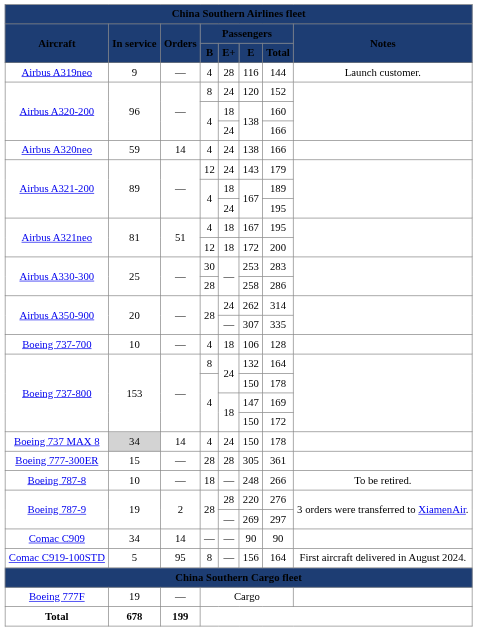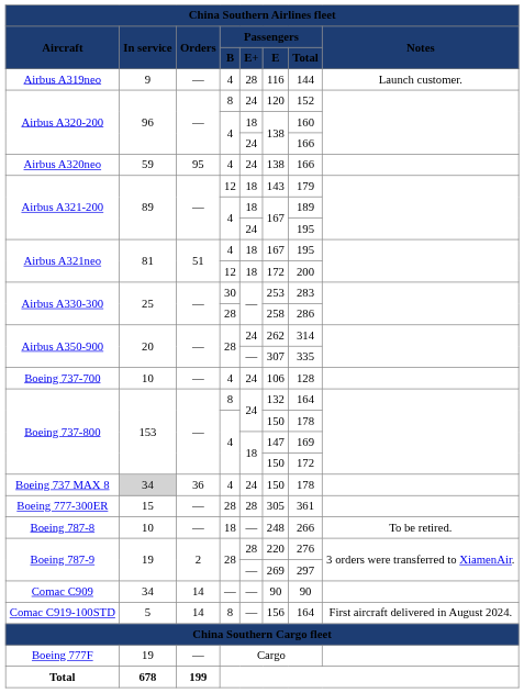 <table class="toccolours" border="1" cellpadding="5" style="border-collapse:collapse;font-size:100%;text-align:center;margin:auto;">
 <tr style="background:#1d3d73;">
 <th colspan="8"><span>China Southern Airlines fleet</span></th>
 </tr>
 <tr style="background:#1d3d73;">
 <th rowspan="2"><span>Aircraft</span></th>
 <th rowspan="2"><span>In service</span></th>
 <th rowspan="2"><span>Orders</span></th>
 <th colspan="4"><span>Passengers</span></th>
 <th rowspan="2"><span>Notes</span></th>
 </tr>
 <tr style="background:#1d3d73;">
 <th><abbr><span>B</span></abbr></th>
 <th><abbr><span>E+</span></abbr></th>
 <th><abbr><span>E</span></abbr></th>
 <th><span>Total</span></th>
 </tr>
 <tr>
 <td><a href='#'>Airbus A319neo</a></td>
 <td>9</td>
 <td>—</td>
 <td>4</td>
 <td>28</td>
 <td>116</td>
 <td>144</td>
 <td>Launch customer.</td>
 </tr>
 <tr>
 <td rowspan="3"><a href='#'>Airbus A320-200</a></td>
 <td rowspan="3">96</td>
 <td rowspan="3">—</td>
 <td>8</td>
 <td>24</td>
 <td>120</td>
 <td>152</td>
 <td rowspan="3"></td>
 </tr>
 <tr>
 <td rowspan="2">4</td>
 <td>18</td>
 <td rowspan="2">138</td>
 <td>160</td>
 </tr>
 <tr>
 <td>24</td>
 <td>166</td>
 </tr>
 <tr>
 <td><a href='#'>Airbus A320neo</a></td>
 <td>59</td>
-<td>14</td>
+<td>95</td>
 <td>4</td>
 <td>24</td>
 <td>138</td>
 <td>166</td>
 <td></td>
 </tr>
 <tr>
 <td rowspan="3"><a href='#'>Airbus A321-200</a></td>
 <td rowspan="3">89</td>
 <td rowspan="3">—</td>
 <td>12</td>
-<td>24</td>
+<td>18</td>
 <td>143</td>
 <td>179</td>
 <td rowspan="3"></td>
 </tr>
 <tr>
 <td rowspan="2">4</td>
 <td>18</td>
 <td rowspan="2">167</td>
 <td>189</td>
 </tr>
 <tr>
 <td>24</td>
 <td>195</td>
 </tr>
 <tr>
 <td rowspan="2"><a href='#'>Airbus A321neo</a></td>
 <td rowspan="2">81</td>
 <td rowspan="2">51</td>
 <td>4</td>
 <td>18</td>
 <td>167</td>
 <td>195</td>
 <td rowspan="2"></td>
 </tr>
 <tr>
 <td>12</td>
 <td>18</td>
 <td>172</td>
 <td>200</td>
 </tr>
 <tr>
 <td rowspan="2"><a href='#'>Airbus A330-300</a></td>
 <td rowspan="2">25</td>
 <td rowspan="2">—</td>
 <td>30</td>
 <td rowspan="2">—</td>
 <td>253</td>
 <td>283</td>
 <td rowspan="2"></td>
 </tr>
 <tr>
 <td>28</td>
 <td>258</td>
 <td>286</td>
 </tr>
 <tr>
 <td rowspan="2"><a href='#'>Airbus A350-900</a></td>
 <td rowspan="2">20</td>
 <td rowspan="2">—</td>
 <td rowspan="2">28</td>
 <td>24</td>
 <td>262</td>
 <td>314</td>
 <td rowspan="2"></td>
 </tr>
 <tr>
 <td>—</td>
 <td>307</td>
 <td>335</td>
 </tr>
 <tr>
 <td><a href='#'>Boeing 737-700</a></td>
 <td>10</td>
 <td>—</td>
 <td>4</td>
-<td>18</td>
+<td>24</td>
 <td>106</td>
 <td>128</td>
 <td></td>
 </tr>
 <tr>
 <td rowspan="4"><a href='#'>Boeing 737-800</a></td>
 <td rowspan="4">153</td>
 <td rowspan="4">—</td>
 <td>8</td>
 <td rowspan="2">24</td>
 <td>132</td>
 <td>164</td>
 <td rowspan="4"></td>
 </tr>
 <tr>
 <td rowspan="3">4</td>
 <td>150</td>
 <td>178</td>
 </tr>
 <tr>
 <td rowspan="2">18</td>
 <td>147</td>
 <td>169</td>
 </tr>
 <tr>
 <td>150</td>
 <td>172</td>
 </tr>
 <tr>
 <td><a href='#'>Boeing 737 MAX 8</a></td>
 <td style="background: lightgrey;">34</td>
-<td>14</td>
+<td>36</td>
 <td>4</td>
 <td>24</td>
 <td>150</td>
 <td>178</td>
 <td align="center"></td>
 </tr>
 <tr>
 <td><a href='#'>Boeing 777-300ER</a></td>
 <td>15</td>
 <td>—</td>
 <td>28</td>
 <td>28</td>
 <td>305</td>
 <td>361</td>
 <td></td>
 </tr>
 <tr>
 <td><a href='#'>Boeing 787-8</a></td>
 <td>10</td>
 <td>—</td>
 <td>18</td>
 <td>—</td>
 <td>248</td>
 <td>266</td>
 <td>To be retired.</td>
 </tr>
 <tr>
 <td rowspan="2"><a href='#'>Boeing 787-9</a></td>
 <td rowspan="2">19</td>
 <td rowspan="2">2</td>
 <td rowspan="2">28</td>
 <td>28</td>
 <td>220</td>
 <td>276</td>
 <td rowspan="2">3 orders were transferred to <a href='#'>XiamenAir</a>.</td>
 </tr>
 <tr>
 <td>—</td>
 <td>269</td>
 <td>297</td>
 </tr>
 <tr>
 <td><a href='#'>Comac C909</a></td>
 <td>34</td>
 <td>14</td>
 <td>—</td>
 <td>—</td>
 <td>90</td>
 <td>90</td>
 <td></td>
 </tr>
 <tr>
 <td><a href='#'>Comac C919-100STD</a></td>
 <td>5</td>
-<td>95</td>
+<td>14</td>
 <td>8</td>
 <td>—</td>
 <td>156</td>
 <td>164</td>
 <td>First aircraft delivered in August 2024.</td>
 </tr>
 <tr>
 <th colspan="8" style="background:#1d3d73;"><span> China Southern Cargo fleet</span></th>
 </tr>
 <tr>
 <td><a href='#'>Boeing 777F</a></td>
 <td>19</td>
 <td>—</td>
 <td colspan="4" class="unsortable"><abbr>Cargo</abbr></td>
 <td></td>
 </tr>
 <tr>
 <th>Total</th>
 <th>678</th>
 <th>199</th>
 <th colspan="5"></th>
 </tr>
 </table>
